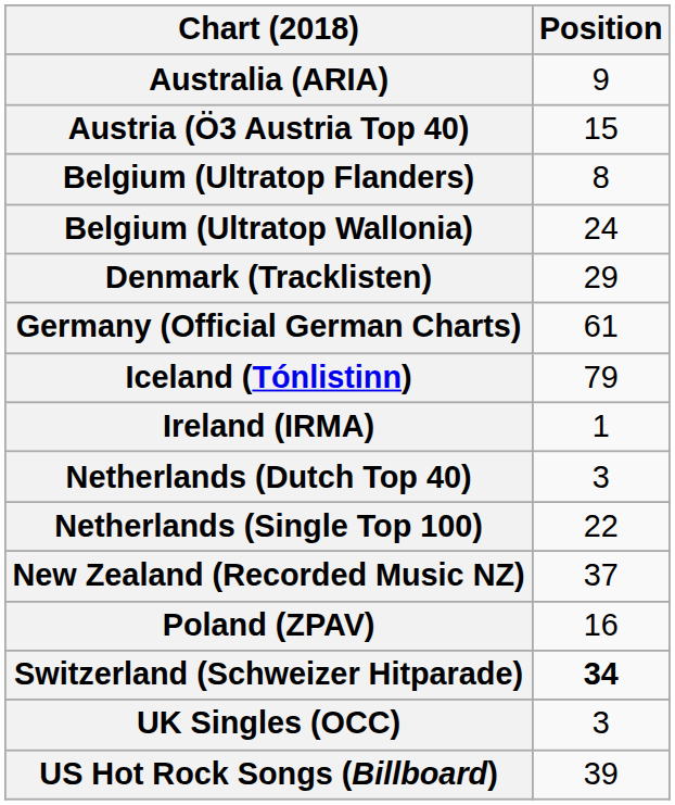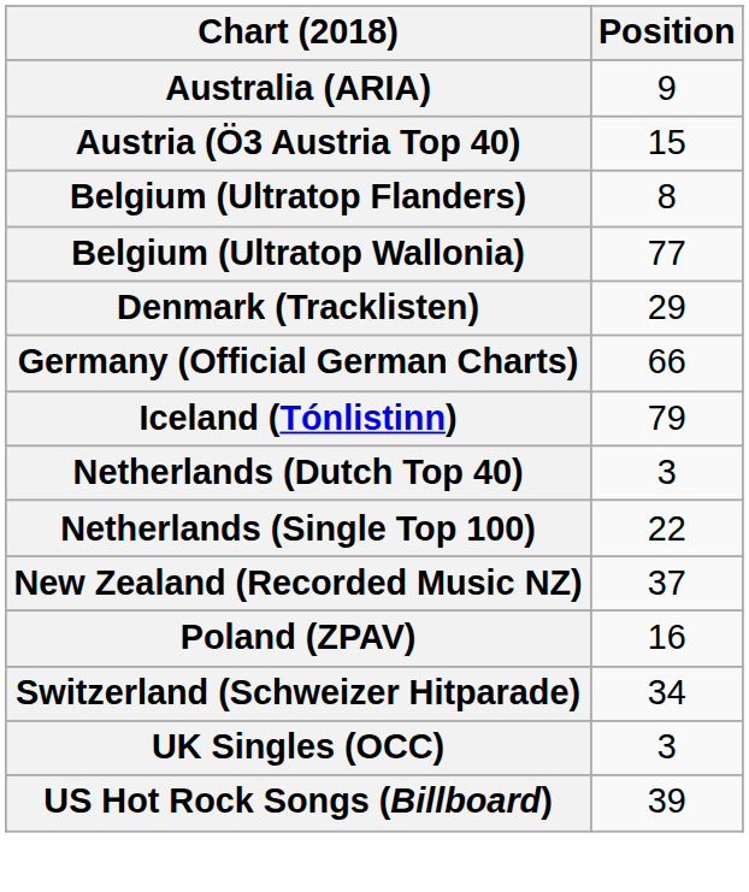 <table class="wikitable sortable plainrowheaders" style="text-align:center">
 <tr>
 <th scope="col">Chart (2018)</th>
 <th scope="col">Position</th>
 </tr>
 <tr>
 <th scope="row">Australia (ARIA)</th>
 <td>9</td>
 </tr>
 <tr>
 <th scope="row">Austria (Ö3 Austria Top 40)</th>
 <td>15</td>
 </tr>
 <tr>
 <th scope="row">Belgium (Ultratop Flanders)</th>
 <td>8</td>
 </tr>
 <tr>
 <th scope="row">Belgium (Ultratop Wallonia)</th>
-<td>24</td>
+<td>77</td>
 </tr>
 <tr>
 <th scope="row">Denmark (Tracklisten)</th>
 <td>29</td>
 </tr>
 <tr>
 <th scope="row">Germany (Official German Charts)</th>
-<td>61</td>
+<td>66</td>
 </tr>
 <tr>
 <th scope="row">Iceland (<a href='#'>Tónlistinn</a>)</th>
 <td>79</td>
-</tr>
-<tr>
-<th scope="row">Ireland (IRMA)</th>
-<td>1</td>
 </tr>
 <tr>
 <th scope="row">Netherlands (Dutch Top 40)</th>
 <td>3</td>
 </tr>
 <tr>
 <th scope="row">Netherlands (Single Top 100)</th>
 <td>22</td>
 </tr>
 <tr>
 <th scope="row">New Zealand (Recorded Music NZ)</th>
 <td>37</td>
 </tr>
 <tr>
 <th scope="row">Poland (ZPAV)</th>
 <td>16</td>
 </tr>
 <tr>
 <th scope="row">Switzerland (Schweizer Hitparade)</th>
-<td><strong>34</strong></td>
+<td>34</td>
 </tr>
 <tr>
 <th scope="row">UK Singles (OCC)</th>
 <td>3</td>
 </tr>
 <tr>
 <th scope="row">US Hot Rock Songs (<em>Billboard</em>)</th>
 <td>39</td>
 </tr>
 </table>
